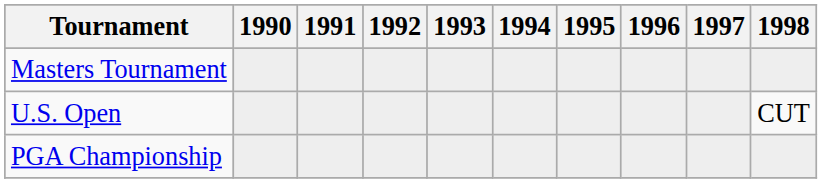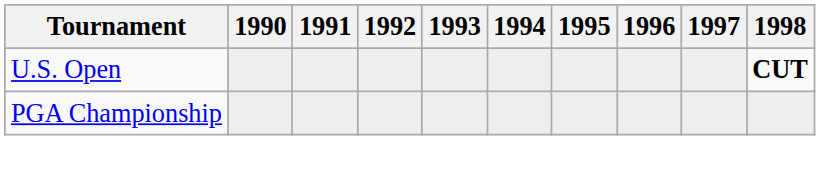 <table class="wikitable" style="font-size:95%;">
 <tr>
 <th>Tournament</th>
 <th>1990</th>
 <th>1991</th>
 <th>1992</th>
 <th>1993</th>
 <th>1994</th>
 <th>1995</th>
 <th>1996</th>
 <th>1997</th>
 <th>1998</th>
 </tr>
 <tr>
-<td><a href='#'>Masters Tournament</a></td>
-<td style="background:#eeeeee;"></td>
-<td style="background:#eeeeee;"></td>
-<td style="background:#eeeeee;"></td>
-<td style="background:#eeeeee;"></td>
-<td style="background:#eeeeee;"></td>
-<td style="background:#eeeeee;"></td>
-<td style="background:#eeeeee;"></td>
-<td style="background:#eeeeee;"></td>
-<td style="background:#eeeeee;"></td>
-</tr>
-<tr>
 <td><a href='#'>U.S. Open</a></td>
 <td style="background:#eeeeee;"></td>
 <td style="background:#eeeeee;"></td>
 <td style="background:#eeeeee;"></td>
 <td style="background:#eeeeee;"></td>
 <td style="background:#eeeeee;"></td>
 <td style="background:#eeeeee;"></td>
 <td style="background:#eeeeee;"></td>
 <td style="background:#eeeeee;"></td>
-<td align="center">CUT</td>
+<td align="center"><strong>CUT</strong></td>
 </tr>
 <tr>
 <td><a href='#'>PGA Championship</a></td>
 <td style="background:#eeeeee;"></td>
 <td style="background:#eeeeee;"></td>
 <td style="background:#eeeeee;"></td>
 <td style="background:#eeeeee;"></td>
 <td style="background:#eeeeee;"></td>
 <td style="background:#eeeeee;"></td>
 <td style="background:#eeeeee;"></td>
 <td style="background:#eeeeee;"></td>
 <td style="background:#eeeeee;"></td>
 </tr>
 </table>
